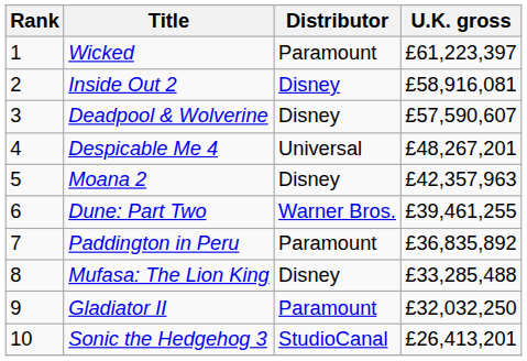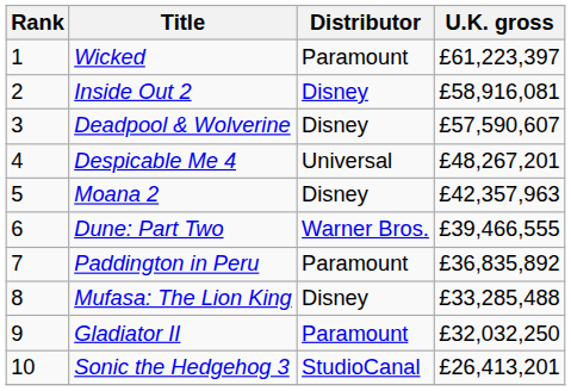 <table class="wikitable sortable" style="margin:auto; margin:auto;">
 <tr>
 <th>Rank</th>
 <th>Title</th>
 <th>Distributor</th>
 <th>U.K. gross</th>
 </tr>
 <tr>
 <td>1</td>
 <td><em><a href='#'>Wicked</a></em></td>
 <td>Paramount</td>
 <td>£61,223,397</td>
 </tr>
 <tr>
 <td>2</td>
 <td><em><a href='#'>Inside Out 2</a></em></td>
 <td><a href='#'>Disney</a></td>
 <td>£58,916,081</td>
 </tr>
 <tr>
 <td>3</td>
 <td><em><a href='#'>Deadpool & Wolverine</a></em></td>
 <td>Disney</td>
 <td>£57,590,607</td>
 </tr>
 <tr>
 <td>4</td>
 <td><em><a href='#'>Despicable Me 4</a></em></td>
 <td>Universal</td>
 <td>£48,267,201</td>
 </tr>
 <tr>
 <td>5</td>
 <td><em><a href='#'>Moana 2</a></em></td>
 <td>Disney</td>
 <td>£42,357,963</td>
 </tr>
 <tr>
 <td>6</td>
 <td><em><a href='#'>Dune: Part Two</a></em></td>
 <td><a href='#'>Warner Bros.</a></td>
-<td>£39,461,255</td>
+<td>£39,466,555</td>
 </tr>
 <tr>
 <td>7</td>
 <td><em><a href='#'>Paddington in Peru</a></em></td>
 <td>Paramount</td>
 <td>£36,835,892</td>
 </tr>
 <tr>
 <td>8</td>
 <td><em><a href='#'>Mufasa: The Lion King</a></em></td>
 <td>Disney</td>
 <td>£33,285,488</td>
 </tr>
 <tr>
 <td>9</td>
 <td><em><a href='#'>Gladiator II</a></em></td>
 <td><a href='#'>Paramount</a></td>
 <td>£32,032,250</td>
 </tr>
 <tr>
 <td>10</td>
 <td><em><a href='#'>Sonic the Hedgehog 3</a></em></td>
 <td><a href='#'>StudioCanal</a></td>
 <td>£26,413,201</td>
 </tr>
 <tr>
 </tr>
 </table>
